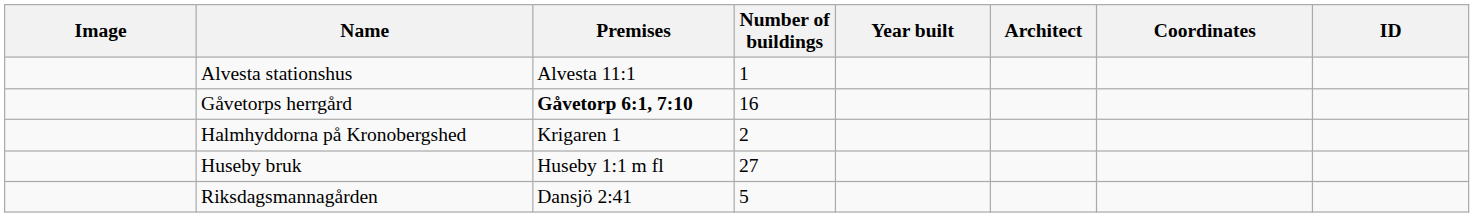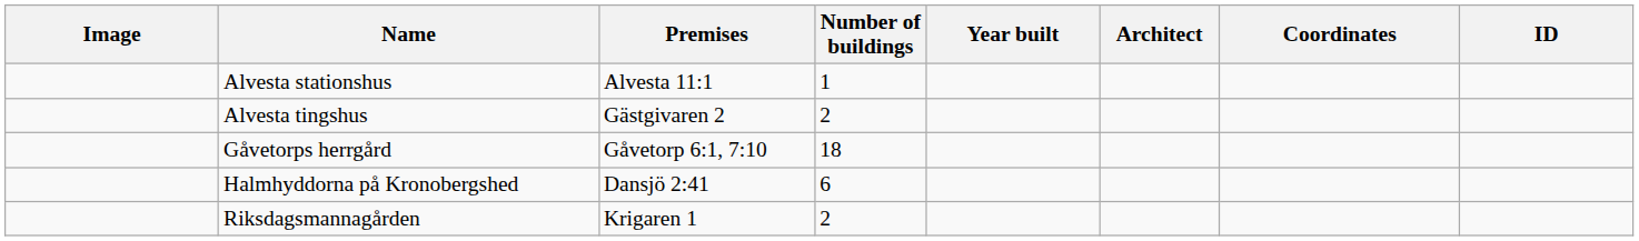 <table class="wikitable" width="95%">
 <tr>
 <th width="150">Image</th>
 <th>Name</th>
 <th>Premises</th>
 <th width="75">Number of<br>buildings</th>
 <th width="120">Year built</th>
 <th>Architect</th>
 <th width="170">Coordinates</th>
 <th width="120">ID</th>
 </tr>
 <tr>
 <td></td>
 <td>Alvesta stationshus</td>
 <td>Alvesta 11:1</td>
 <td>1</td>
 <td></td>
 <td></td>
 <td></td>
 <td></td>
 </tr>
 <tr>
 <td></td>
+<td>Alvesta tingshus</td>
+<td>Gästgivaren 2</td>
+<td>2</td>
+<td></td>
+<td></td>
+<td></td>
+<td></td>
+</tr>
+<tr>
+<td></td>
 <td Gåvetorp>Gåvetorps herrgård</td>
-<td><strong>Gåvetorp 6:1, 7:10</strong></td>
-<td>16</td>
+<td>Gåvetorp 6:1, 7:10</td>
+<td>18</td>
 <td></td>
 <td></td>
 <td></td>
 <td></td>
 </tr>
 <tr>
 <td></td>
 <td>Halmhyddorna på Kronobergshed</td>
-<td>Krigaren 1</td>
-<td>2</td>
-<td></td>
-<td></td>
-<td></td>
-<td></td>
-</tr>
-<tr>
-<td></td>
-<td>Huseby bruk</td>
-<td>Huseby 1:1 m fl</td>
-<td>27</td>
+<td>Dansjö 2:41</td>
+<td>6</td>
 <td></td>
 <td></td>
 <td></td>
 <td></td>
 </tr>
 <tr>
 <td></td>
 <td>Riksdagsmannagården</td>
-<td>Dansjö 2:41</td>
-<td>5</td>
+<td>Krigaren 1</td>
+<td>2</td>
 <td></td>
 <td></td>
 <td></td>
 <td></td>
 </tr>
 </table>
